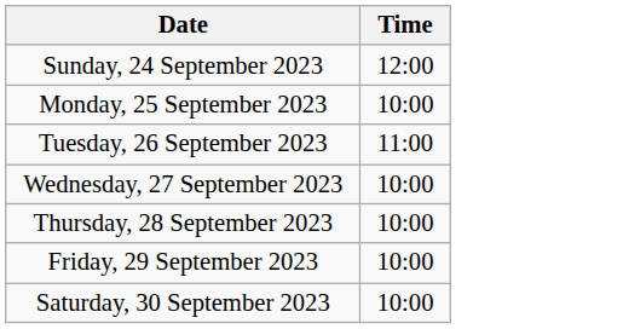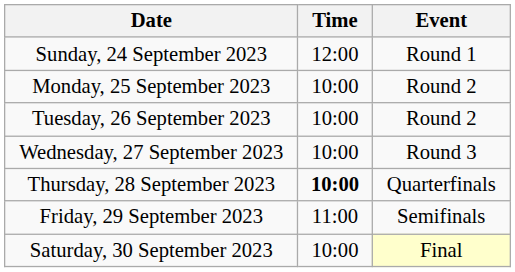 <table class = "wikitable" style="text-align:center;">
 <tr>
 <th width=220>Date</th>
 <th width=50>Time</th>
+<th width=100>Event</th>
 </tr>
 <tr>
 <td>Sunday, 24 September 2023</td>
 <td>12:00</td>
+<td>Round 1</td>
 </tr>
 <tr>
 <td>Monday, 25 September 2023</td>
 <td>10:00</td>
+<td>Round 2</td>
 </tr>
 <tr>
 <td>Tuesday, 26 September 2023</td>
-<td>11:00</td>
+<td>10:00</td>
+<td>Round 2</td>
 </tr>
 <tr>
 <td>Wednesday, 27 September 2023</td>
 <td>10:00</td>
+<td>Round 3</td>
 </tr>
 <tr>
 <td>Thursday, 28 September 2023</td>
-<td>10:00</td>
+<td><strong>10:00</strong></td>
+<td>Quarterfinals</td>
 </tr>
 <tr>
 <td>Friday, 29 September 2023</td>
-<td>10:00</td>
+<td>11:00</td>
+<td>Semifinals</td>
 </tr>
 <tr>
 <td>Saturday, 30 September 2023</td>
 <td>10:00</td>
+<td bgcolor=ffffcc>Final</td>
 </tr>
 </table>
